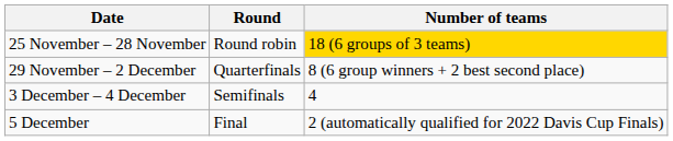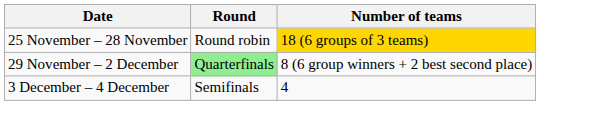 <table class="wikitable">
 <tr>
 <th>Date</th>
 <th>Round</th>
 <th>Number of teams</th>
 </tr>
 <tr>
 <td>25 November – 28 November</td>
 <td>Round robin</td>
 <td style="background: gold;">18 (6 groups of 3 teams)</td>
 </tr>
 <tr>
 <td>29 November – 2 December</td>
-<td>Quarterfinals</td>
+<td style="background: lightgreen;">Quarterfinals</td>
 <td>8 (6 group winners + 2 best second place)</td>
 </tr>
 <tr>
 <td>3 December – 4 December</td>
 <td>Semifinals</td>
 <td>4</td>
 </tr>
-<tr>
-<td>5 December</td>
-<td>Final</td>
-<td>2 (automatically qualified for 2022 Davis Cup Finals)</td>
-</tr>
 </table>
